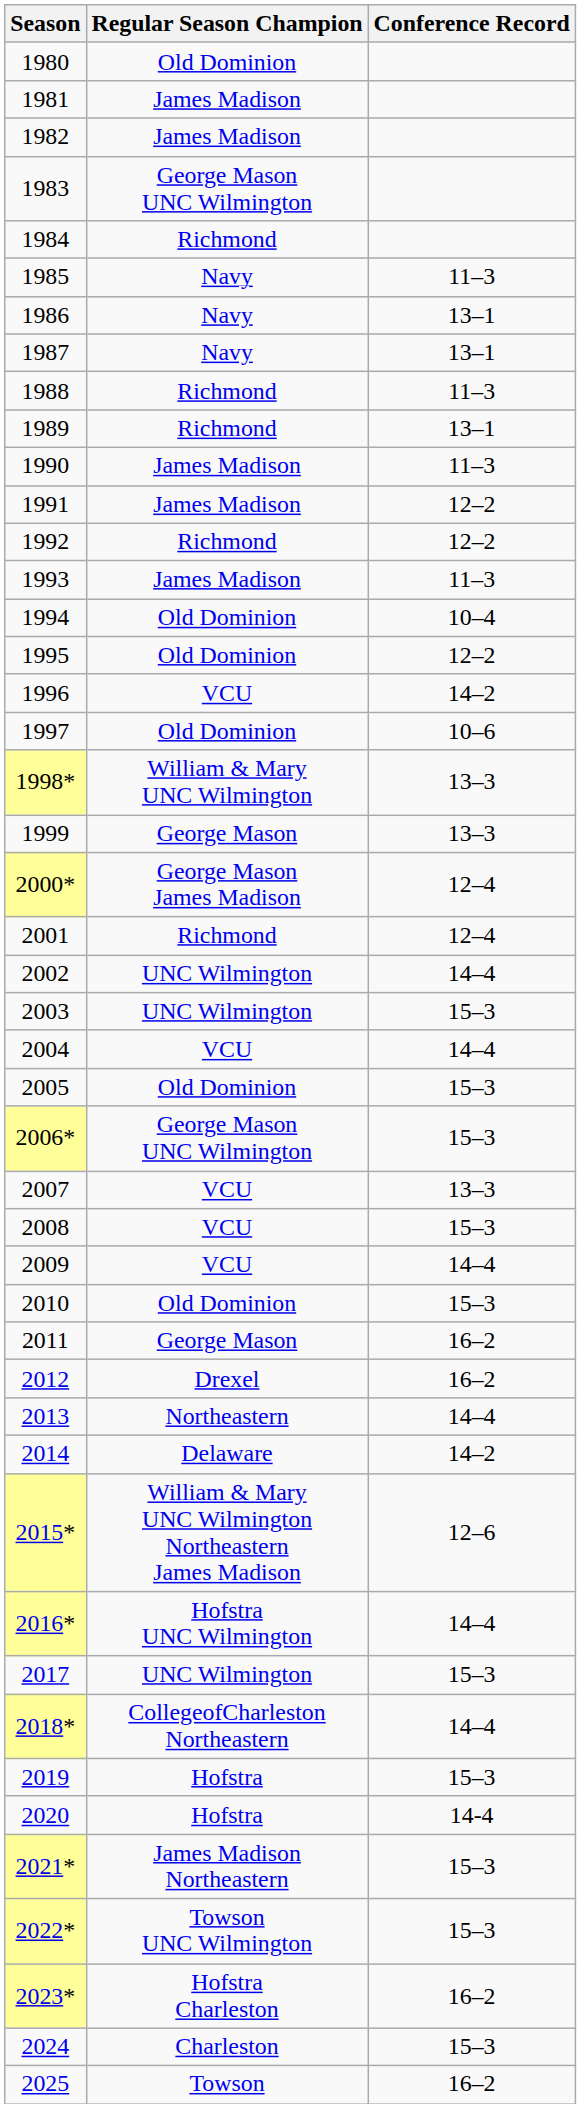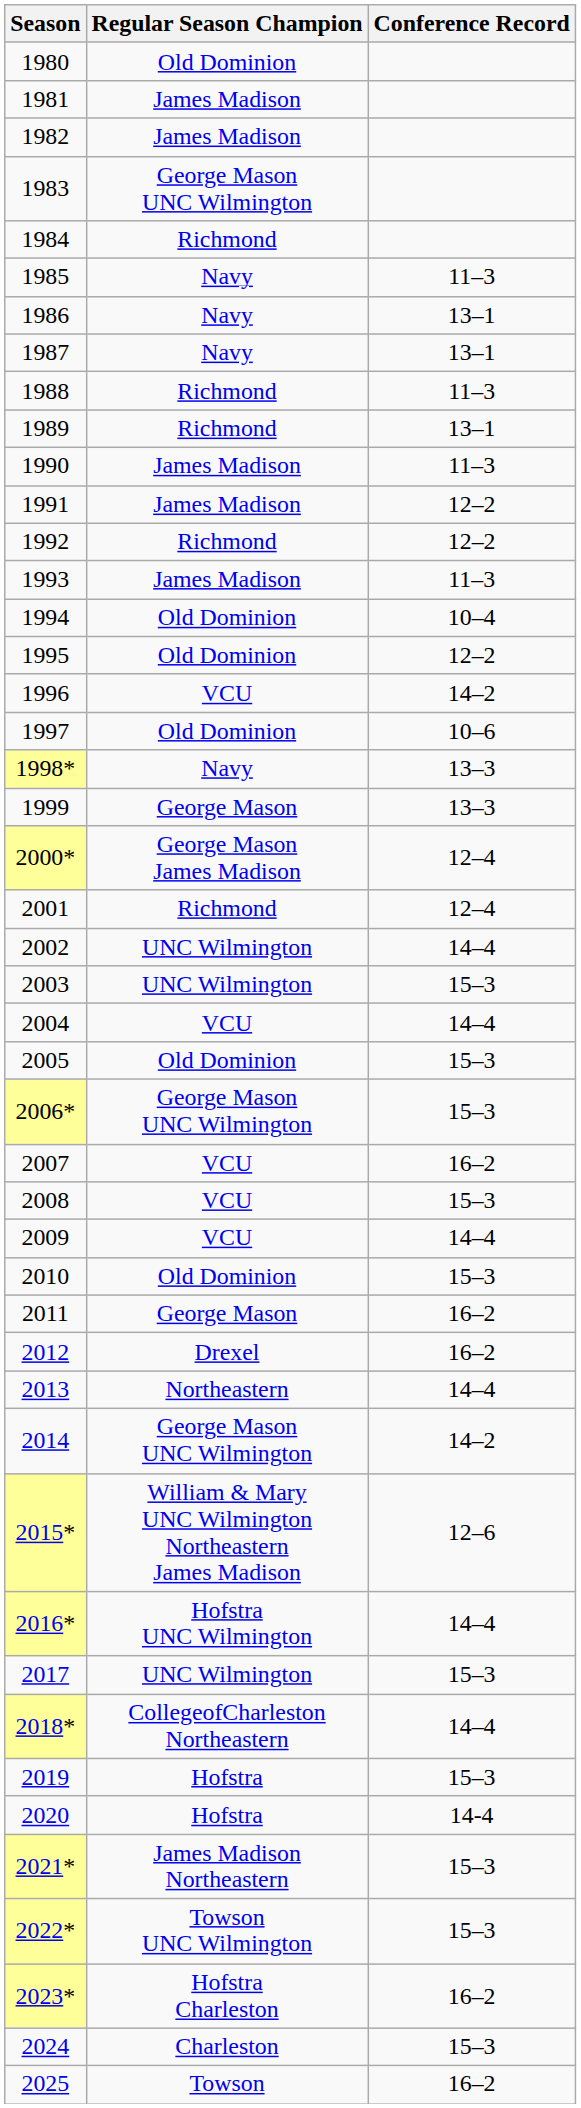 <table class="wikitable sortable">
 <tr>
 <th>Season</th>
 <th>Regular Season Champion</th>
 <th>Conference Record</th>
 </tr>
 <tr align=center>
 <td>1980</td>
 <td><a href='#'>Old Dominion</a></td>
 <td></td>
 </tr>
 <tr align=center>
 <td>1981</td>
 <td><a href='#'>James Madison</a></td>
 <td></td>
 </tr>
 <tr align=center>
 <td>1982</td>
 <td><a href='#'>James Madison</a></td>
 <td></td>
 </tr>
 <tr align=center>
 <td>1983</td>
 <td><a href='#'>George Mason</a><br><a href='#'>UNC Wilmington</a></td>
 <td></td>
 </tr>
 <tr align=center>
 <td>1984</td>
 <td><a href='#'>Richmond</a></td>
 <td></td>
 </tr>
 <tr align=center>
 <td>1985</td>
 <td><a href='#'>Navy</a></td>
 <td>11–3</td>
 </tr>
 <tr align=center>
 <td>1986</td>
 <td><a href='#'>Navy</a></td>
 <td>13–1</td>
 </tr>
 <tr align=center>
 <td>1987</td>
 <td><a href='#'>Navy</a></td>
 <td>13–1</td>
 </tr>
 <tr align=center>
 <td>1988</td>
 <td><a href='#'>Richmond</a></td>
 <td>11–3</td>
 </tr>
 <tr align=center>
 <td>1989</td>
 <td><a href='#'>Richmond</a></td>
 <td>13–1</td>
 </tr>
 <tr align=center>
 <td>1990</td>
 <td><a href='#'>James Madison</a></td>
 <td>11–3</td>
 </tr>
 <tr align=center>
 <td>1991</td>
 <td><a href='#'>James Madison</a></td>
 <td>12–2</td>
 </tr>
 <tr align=center>
 <td>1992</td>
 <td><a href='#'>Richmond</a></td>
 <td>12–2</td>
 </tr>
 <tr align=center>
 <td>1993</td>
 <td><a href='#'>James Madison</a></td>
 <td>11–3</td>
 </tr>
 <tr align=center>
 <td>1994</td>
 <td><a href='#'>Old Dominion</a></td>
 <td>10–4</td>
 </tr>
 <tr align=center>
 <td>1995</td>
 <td><a href='#'>Old Dominion</a></td>
 <td>12–2</td>
 </tr>
 <tr align=center>
 <td>1996</td>
 <td><a href='#'>VCU</a></td>
 <td>14–2</td>
 </tr>
 <tr align=center>
 <td>1997</td>
 <td><a href='#'>Old Dominion</a></td>
 <td>10–6</td>
 </tr>
 <tr align=center>
 <td style="background:#ff9;">1998*</td>
-<td><a href='#'>William & Mary</a><br><a href='#'>UNC Wilmington</a></td>
+<td><a href='#'>Navy</a></td>
 <td>13–3</td>
 </tr>
 <tr align=center>
 <td>1999</td>
 <td><a href='#'>George Mason</a></td>
 <td>13–3</td>
 </tr>
 <tr align=center>
 <td style="background:#ff9;">2000*</td>
 <td><a href='#'>George Mason</a><br><a href='#'>James Madison</a></td>
 <td>12–4</td>
 </tr>
 <tr align=center>
 <td>2001</td>
 <td><a href='#'>Richmond</a></td>
 <td>12–4</td>
 </tr>
 <tr align=center>
 <td>2002</td>
 <td><a href='#'>UNC Wilmington</a></td>
 <td>14–4</td>
 </tr>
 <tr align=center>
 <td>2003</td>
 <td><a href='#'>UNC Wilmington</a></td>
 <td>15–3</td>
 </tr>
 <tr align=center>
 <td>2004</td>
 <td><a href='#'>VCU</a></td>
 <td>14–4</td>
 </tr>
 <tr align=center>
 <td>2005</td>
 <td><a href='#'>Old Dominion</a></td>
 <td>15–3</td>
 </tr>
 <tr align=center>
 <td style="background:#ff9;">2006*</td>
 <td><a href='#'>George Mason</a><br><a href='#'>UNC Wilmington</a></td>
 <td>15–3</td>
 </tr>
 <tr align=center>
 <td>2007</td>
 <td><a href='#'>VCU</a></td>
-<td>13–3</td>
+<td>16–2</td>
 </tr>
 <tr align=center>
 <td>2008</td>
 <td><a href='#'>VCU</a></td>
 <td>15–3</td>
 </tr>
 <tr align=center>
 <td>2009</td>
 <td><a href='#'>VCU</a></td>
 <td>14–4</td>
 </tr>
 <tr align=center>
 <td>2010</td>
 <td><a href='#'>Old Dominion</a></td>
 <td>15–3</td>
 </tr>
 <tr align=center>
 <td>2011</td>
 <td><a href='#'>George Mason</a></td>
 <td>16–2</td>
 </tr>
 <tr align=center>
 <td><a href='#'>2012</a></td>
 <td><a href='#'>Drexel</a></td>
 <td>16–2</td>
 </tr>
 <tr align=center>
 <td><a href='#'>2013</a></td>
 <td><a href='#'>Northeastern</a></td>
 <td>14–4</td>
 </tr>
 <tr align=center>
 <td><a href='#'>2014</a></td>
-<td><a href='#'>Delaware</a></td>
+<td><a href='#'>George Mason</a><br><a href='#'>UNC Wilmington</a></td>
 <td>14–2</td>
 </tr>
 <tr align=center>
 <td style="background:#ff9;"><a href='#'>2015</a>*</td>
 <td><a href='#'>William & Mary</a><br><a href='#'>UNC Wilmington</a><br><a href='#'>Northeastern</a><br><a href='#'>James Madison</a></td>
 <td>12–6</td>
 </tr>
 <tr align=center>
 <td style="background:#ff9;"><a href='#'>2016</a>*</td>
 <td><a href='#'>Hofstra</a><br><a href='#'>UNC Wilmington</a></td>
 <td>14–4</td>
 </tr>
 <tr align=center>
 <td><a href='#'>2017</a></td>
 <td><a href='#'>UNC Wilmington</a></td>
 <td>15–3</td>
 </tr>
 <tr align=center>
 <td style="background:#ff9;"><a href='#'>2018</a>*</td>
 <td><a href='#'>CollegeofCharleston</a><br><a href='#'>Northeastern</a></td>
 <td>14–4</td>
 </tr>
 <tr align=center>
 <td><a href='#'>2019</a></td>
 <td><a href='#'>Hofstra</a></td>
 <td>15–3</td>
 </tr>
 <tr align=center>
 <td><a href='#'>2020</a></td>
 <td><a href='#'>Hofstra</a></td>
 <td>14-4</td>
 </tr>
 <tr align=center>
 <td style="background:#ff9;"><a href='#'>2021</a>*</td>
 <td><a href='#'>James Madison</a><br><a href='#'>Northeastern</a></td>
 <td>15–3</td>
 </tr>
 <tr align=center>
 <td style="background:#ff9;"><a href='#'>2022</a>*</td>
 <td><a href='#'>Towson</a><br><a href='#'>UNC Wilmington</a></td>
 <td>15–3</td>
 </tr>
 <tr align=center>
 <td style="background:#ff9;"><a href='#'>2023</a>*</td>
 <td><a href='#'>Hofstra</a><br><a href='#'>Charleston</a></td>
 <td>16–2</td>
 </tr>
 <tr align=center>
 <td><a href='#'>2024</a></td>
 <td><a href='#'>Charleston</a></td>
 <td>15–3</td>
 </tr>
 <tr align=center>
 <td><a href='#'>2025</a></td>
 <td><a href='#'>Towson</a></td>
 <td>16–2</td>
 </tr>
 </table>
